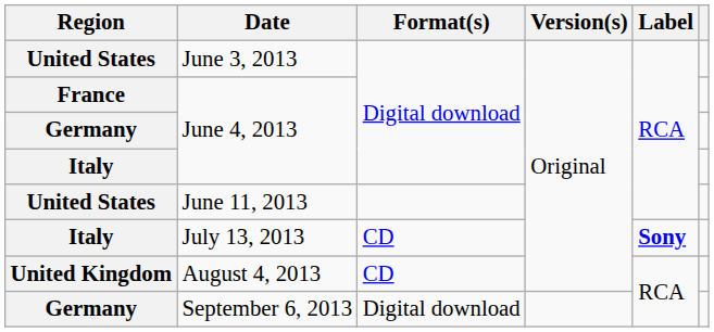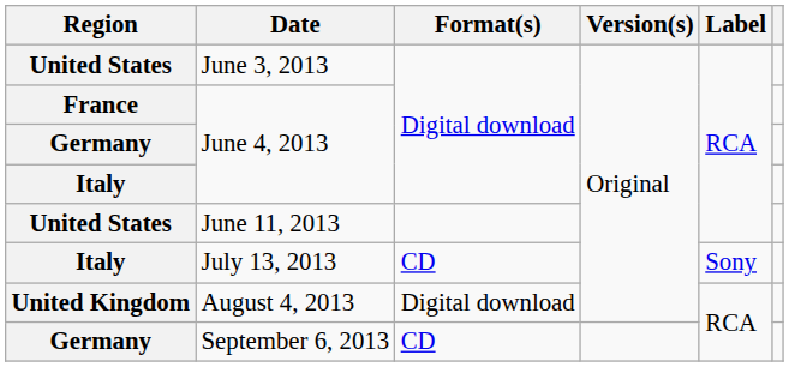 <table class="wikitable plainrowheaders">
 <tr>
 <th scope="col">Region</th>
 <th scope="col">Date</th>
 <th scope="col">Format(s)</th>
 <th scope="col">Version(s)</th>
 <th scope="col">Label</th>
 <th scope="col"></th>
 </tr>
 <tr>
 <th scope="row">United States</th>
 <td>June 3, 2013</td>
 <td rowspan="4"><a href='#'>Digital download</a></td>
 <td rowspan="7">Original</td>
 <td rowspan="5"><a href='#'>RCA</a></td>
 <td align="center"></td>
 </tr>
 <tr>
 <th scope="row">France</th>
 <td rowspan="3">June 4, 2013</td>
 <td align="center"></td>
 </tr>
 <tr>
 <th scope="row">Germany</th>
 <td align="center"></td>
 </tr>
 <tr>
 <th scope="row">Italy</th>
 <td align="center"></td>
 </tr>
 <tr>
 <th scope="row">United States</th>
 <td>June 11, 2013</td>
 <td></td>
 <td align="center"></td>
 </tr>
 <tr>
 <th scope="row">Italy</th>
 <td>July 13, 2013</td>
 <td><a href='#'>CD</a></td>
-<td><strong><a href='#'>Sony</a></strong></td>
+<td><a href='#'>Sony</a></td>
 <td align="center"></td>
 </tr>
 <tr>
 <th scope="row">United Kingdom</th>
 <td>August 4, 2013</td>
-<td><a href='#'>CD</a></td>
+<td>Digital download</td>
 <td rowspan="2">RCA</td>
 <td align="center"></td>
 </tr>
 <tr>
 <th scope="row">Germany</th>
 <td>September 6, 2013</td>
-<td>Digital download</td>
+<td><a href='#'>CD</a></td>
 <td></td>
 <td align="center"></td>
 </tr>
 </table>
